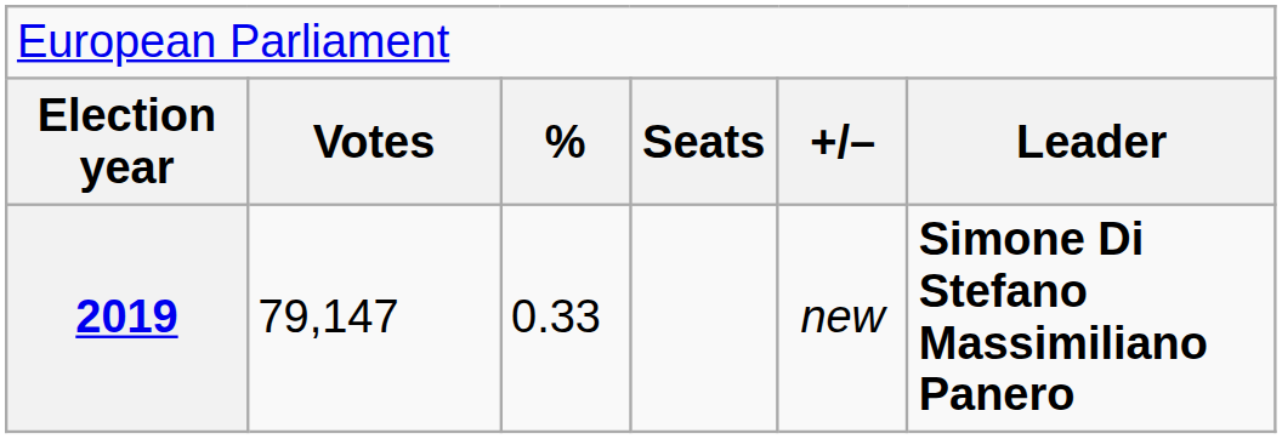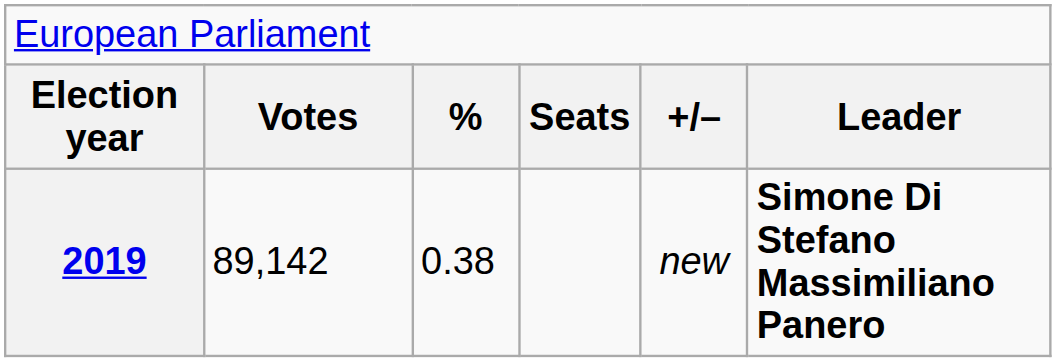 <table class=wikitable style="width:50%; border:1px #AAAAFF solid">
 <tr>
 <td colspan=7><a href='#'>European Parliament</a></td>
 </tr>
 <tr>
 <th width=13%>Election year</th>
 <th width=16%>Votes</th>
 <th width=6%>%</th>
 <th width=1%>Seats</th>
 <th width=8%>+/–</th>
 <th width=18%>Leader</th>
 </tr>
 <tr>
 <th><a href='#'>2019</a></th>
-<td>79,147</td>
-<td>0.33</td>
+<td>89,142</td>
+<td>0.38</td>
 <td></td>
 <td style="text-align:center;"><em>new</em></td>
 <td><strong>Simone Di Stefano<br>Massimiliano Panero</strong></td>
 </tr>
 </table>
